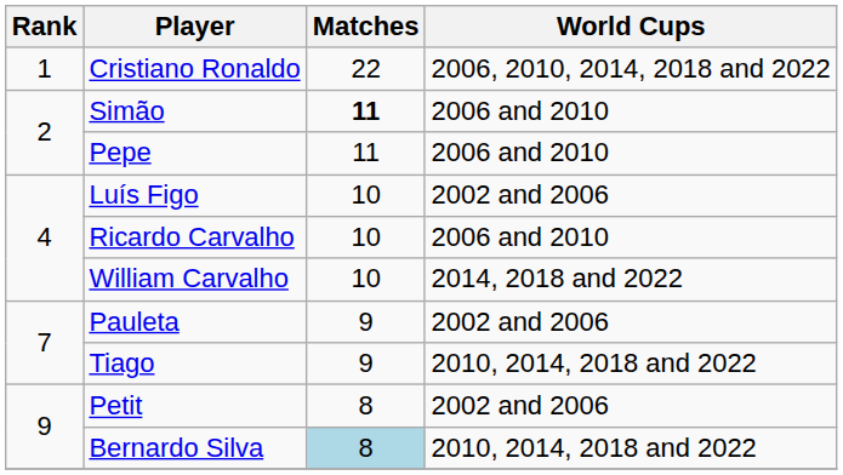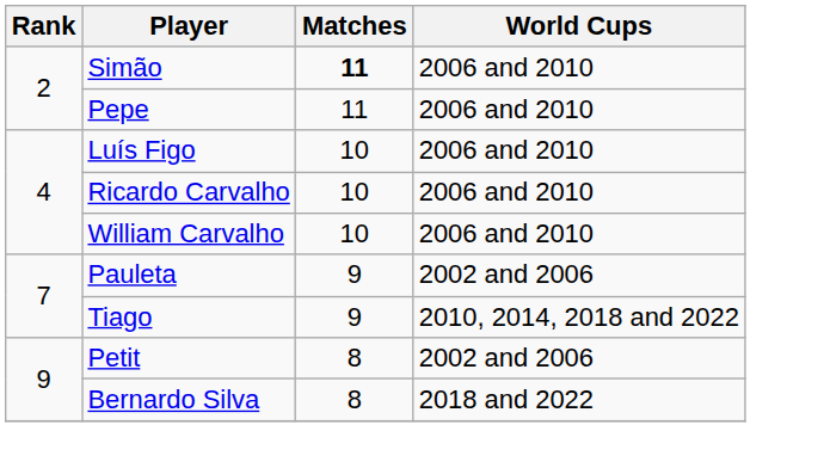 <table class="wikitable" style="text-align: left;">
 <tr>
 <th>Rank</th>
 <th>Player</th>
 <th>Matches</th>
 <th>World Cups</th>
-</tr>
-<tr>
-<td align=center>1</td>
-<td><a href='#'>Cristiano Ronaldo</a></td>
-<td align=center>22</td>
-<td>2006, 2010, 2014, 2018 and 2022</td>
 </tr>
 <tr>
 <td rowspan=2 align=center>2</td>
 <td><a href='#'>Simão</a></td>
 <td align=center><strong>11</strong></td>
 <td>2006 and 2010</td>
 </tr>
 <tr>
 <td><a href='#'>Pepe</a></td>
 <td align=center>11</td>
 <td>2006 and 2010</td>
 </tr>
 <tr>
 <td rowspan=3 align=center>4</td>
 <td><a href='#'>Luís Figo</a></td>
 <td align=center>10</td>
-<td>2002 and 2006</td>
+<td>2006 and 2010</td>
 </tr>
 <tr>
 <td><a href='#'>Ricardo Carvalho</a></td>
 <td align=center>10</td>
 <td>2006 and 2010</td>
 </tr>
 <tr>
 <td><a href='#'>William Carvalho</a></td>
 <td align=center>10</td>
-<td>2014, 2018 and 2022</td>
+<td>2006 and 2010</td>
 </tr>
 <tr>
 <td rowspan=2 align=center>7</td>
 <td><a href='#'>Pauleta</a></td>
 <td align=center>9</td>
 <td>2002 and 2006</td>
 </tr>
 <tr>
 <td><a href='#'>Tiago</a></td>
 <td align=center>9</td>
 <td>2010, 2014, 2018 and 2022</td>
 </tr>
 <tr>
 <td rowspan=2 align=center>9</td>
 <td><a href='#'>Petit</a></td>
 <td align=center>8</td>
 <td>2002 and 2006</td>
 </tr>
 <tr>
 <td><a href='#'>Bernardo Silva</a></td>
-<td align=center style="background: lightblue;">8</td>
-<td>2010, 2014, 2018 and 2022</td>
+<td align=center>8</td>
+<td>2018 and 2022</td>
 </tr>
 <tr>
 </tr>
 </table>
